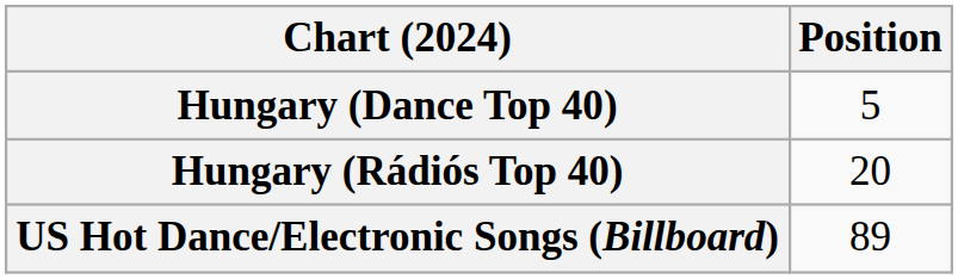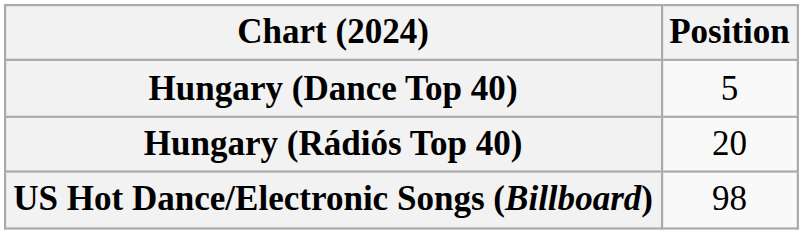 <table class="wikitable plainrowheaders" style="text-align:center">
 <tr>
 <th scope="col">Chart (2024)</th>
 <th scope="col">Position</th>
 </tr>
 <tr>
 <th scope="row">Hungary (Dance Top 40)</th>
 <td>5</td>
 </tr>
 <tr>
 <th scope="row">Hungary (Rádiós Top 40)</th>
 <td>20</td>
 </tr>
 <tr>
 <th scope="row">US Hot Dance/Electronic Songs (<em>Billboard</em>)</th>
-<td>89</td>
+<td>98</td>
 </tr>
 </table>
